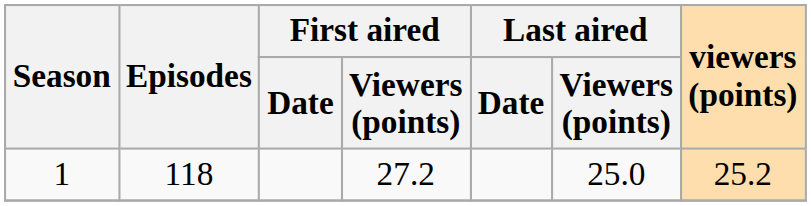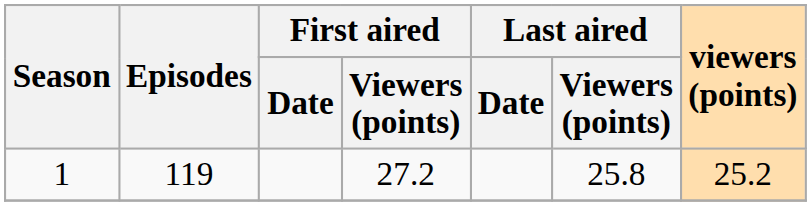 <table class="wikitable" style="text-align: center">
 <tr>
 <th scope="col" rowspan="2">Season</th>
 <th scope="col" rowspan="2" colspan="1">Episodes</th>
 <th scope="col" colspan="2">First aired</th>
 <th scope="col" colspan="2">Last aired</th>
 <th style="background:#ffdead;" rowspan="2"> viewers <br> (points)</th>
 </tr>
 <tr>
 <th scope="col">Date</th>
 <th scope="col">Viewers<br>(points)</th>
 <th scope="col">Date</th>
 <th scope="col">Viewers<br>(points)</th>
 </tr>
 <tr>
 <td>1</td>
-<td>118</td>
+<td>119</td>
 <td></td>
 <td>27.2</td>
 <td></td>
-<td>25.0</td>
+<td>25.8</td>
 <td style="background:#ffdead;">25.2</td>
 </tr>
 <tr>
 </tr>
 </table>
